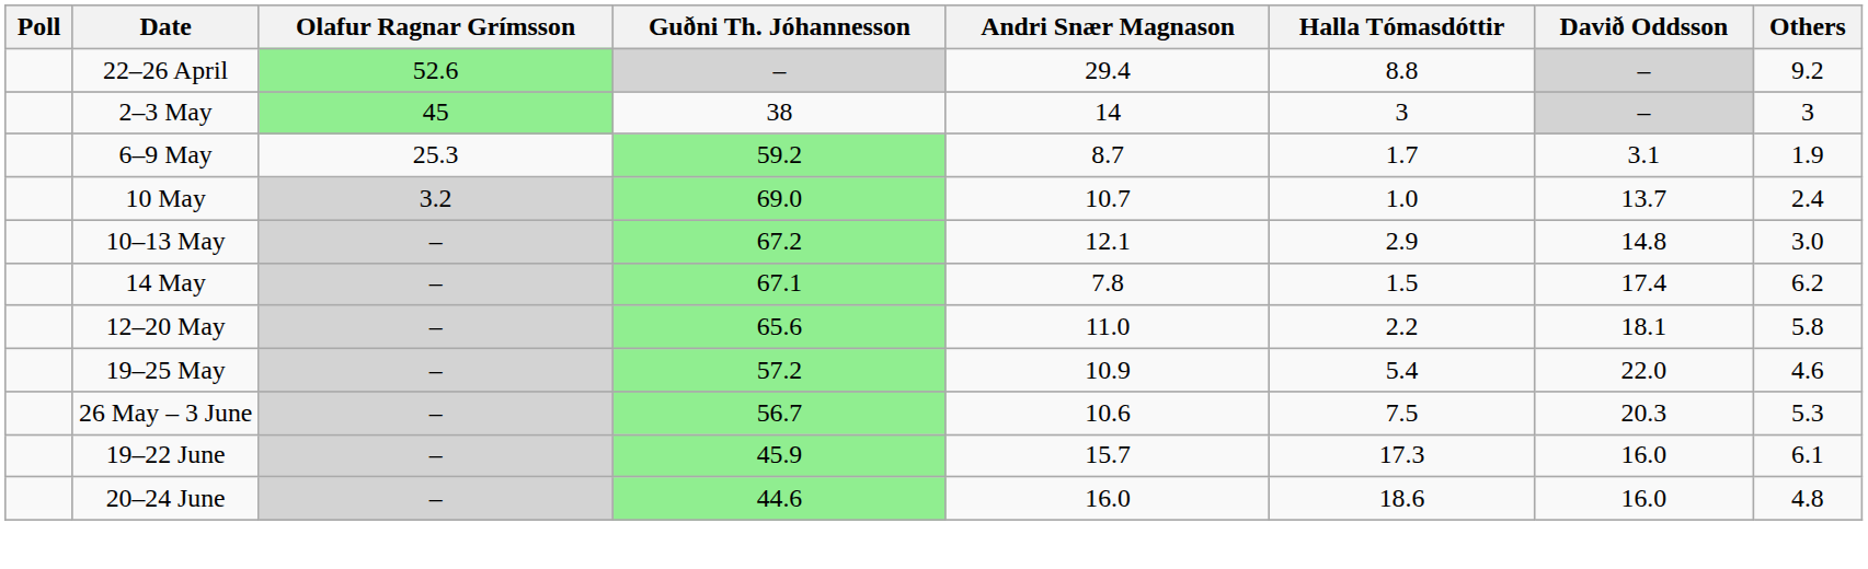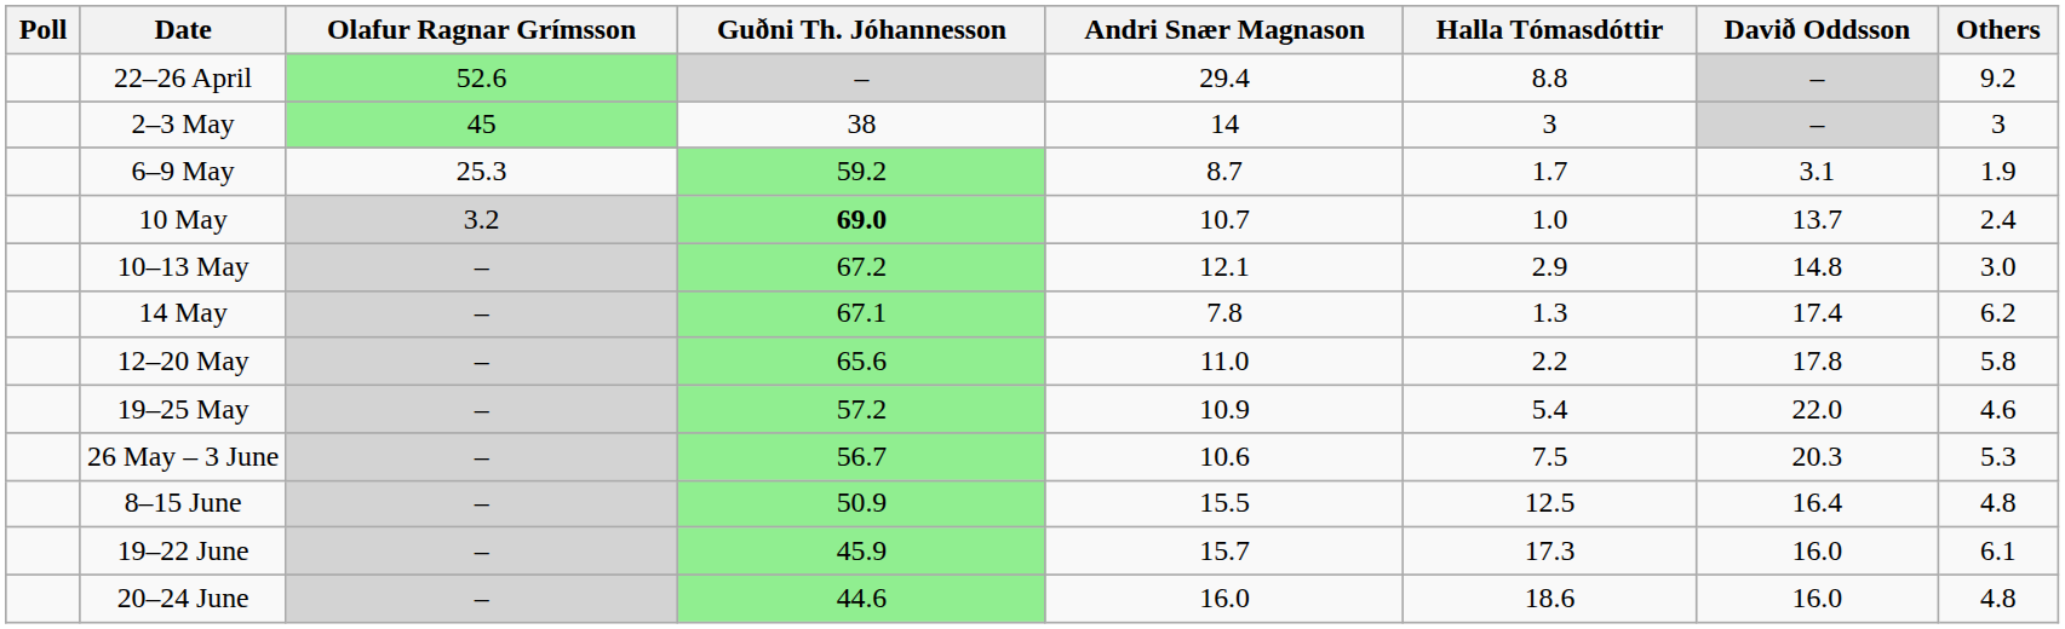 <table class="wikitable" style="text-align:center;font-size:90%">
 <tr>
 <th>Poll</th>
 <th width=10%>Date</th>
 <th>Olafur Ragnar Grímsson</th>
 <th>Guðni Th. Jóhannesson</th>
 <th>Andri Snær Magnason</th>
 <th>Halla Tómasdóttir</th>
 <th>Davið Oddsson</th>
 <th>Others</th>
 </tr>
 <tr>
 <td align=left></td>
 <td>22–26 April</td>
 <td bgcolor="#90EE90">52.6</td>
 <td bgcolor="#D3D3D3">–</td>
 <td>29.4</td>
 <td>8.8</td>
 <td bgcolor="#D3D3D3">–</td>
 <td>9.2</td>
 </tr>
 <tr>
 <td align=left></td>
 <td>2–3 May</td>
 <td bgcolor="#90EE90">45</td>
 <td>38</td>
 <td>14</td>
 <td>3</td>
 <td bgcolor="#D3D3D3">–</td>
 <td>3</td>
 </tr>
 <tr>
 <td align=left></td>
 <td>6–9 May</td>
 <td>25.3</td>
 <td bgcolor="#90EE90">59.2</td>
 <td>8.7</td>
 <td>1.7</td>
 <td>3.1</td>
 <td>1.9</td>
 </tr>
 <tr>
 <td align=left></td>
 <td>10 May</td>
 <td bgcolor="#D3D3D3">3.2</td>
-<td bgcolor="#90EE90">69.0</td>
+<td bgcolor="#90EE90"><strong>69.0</strong></td>
 <td>10.7</td>
 <td>1.0</td>
 <td>13.7</td>
 <td>2.4</td>
 </tr>
 <tr>
 <td align=left></td>
 <td>10–13 May</td>
 <td bgcolor="#D3D3D3">–</td>
 <td bgcolor="#90EE90">67.2</td>
 <td>12.1</td>
 <td>2.9</td>
 <td>14.8</td>
 <td>3.0</td>
 </tr>
 <tr>
 <td align=left></td>
 <td>14 May</td>
 <td bgcolor="#D3D3D3">–</td>
 <td bgcolor="#90EE90">67.1</td>
 <td>7.8</td>
-<td>1.5</td>
+<td>1.3</td>
 <td>17.4</td>
 <td>6.2</td>
 </tr>
 <tr>
 <td align=left></td>
 <td>12–20 May</td>
 <td bgcolor="#D3D3D3">–</td>
 <td bgcolor="#90EE90">65.6</td>
 <td>11.0</td>
 <td>2.2</td>
-<td>18.1</td>
+<td>17.8</td>
 <td>5.8</td>
 </tr>
 <tr>
 <td align=left></td>
 <td>19–25 May</td>
 <td bgcolor="#D3D3D3">–</td>
 <td bgcolor="#90EE90">57.2</td>
 <td>10.9</td>
 <td>5.4</td>
 <td>22.0</td>
 <td>4.6</td>
 </tr>
 <tr>
 <td align=left></td>
 <td>26 May – 3 June</td>
 <td bgcolor="#D3D3D3">–</td>
 <td bgcolor="#90EE90">56.7</td>
 <td>10.6</td>
 <td>7.5</td>
 <td>20.3</td>
 <td>5.3</td>
 </tr>
 <tr>
 <td align=left></td>
+<td>8–15 June</td>
+<td bgcolor="#D3D3D3">–</td>
+<td bgcolor="#90EE90">50.9</td>
+<td>15.5</td>
+<td>12.5</td>
+<td>16.4</td>
+<td>4.8</td>
+</tr>
+<tr>
+<td align=left></td>
 <td>19–22 June</td>
 <td bgcolor="#D3D3D3">–</td>
 <td bgcolor="#90EE90">45.9</td>
 <td>15.7</td>
 <td>17.3</td>
 <td>16.0</td>
 <td>6.1</td>
 </tr>
 <tr>
 <td align=left></td>
 <td>20–24 June</td>
 <td bgcolor="#D3D3D3">–</td>
 <td bgcolor="#90EE90">44.6</td>
 <td>16.0</td>
 <td>18.6</td>
 <td>16.0</td>
 <td>4.8</td>
 </tr>
 </table>
